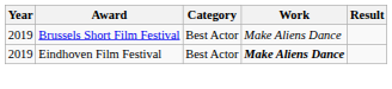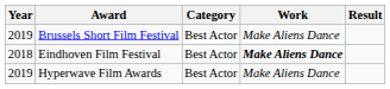 <table class="wikitable">
 <tr>
 <th>Year</th>
 <th>Award</th>
 <th>Category</th>
 <th>Work</th>
 <th>Result</th>
 </tr>
 <tr>
 <td>2019</td>
 <td><a href='#'>Brussels Short Film Festival</a></td>
 <td>Best Actor</td>
 <td><em>Make Aliens Dance</em></td>
 <td></td>
 </tr>
 <tr>
-<td>2019</td>
+<td>2018</td>
 <td>Eindhoven Film Festival</td>
 <td>Best Actor</td>
 <td><strong><em>Make Aliens Dance</em></strong></td>
 <td></td>
 </tr>
+<tr>
+<td>2019</td>
+<td>Hyperwave Film Awards</td>
+<td>Best Actor</td>
+<td><em>Make Aliens Dance</em></td>
+<td></td>
+</tr>
 </table>
